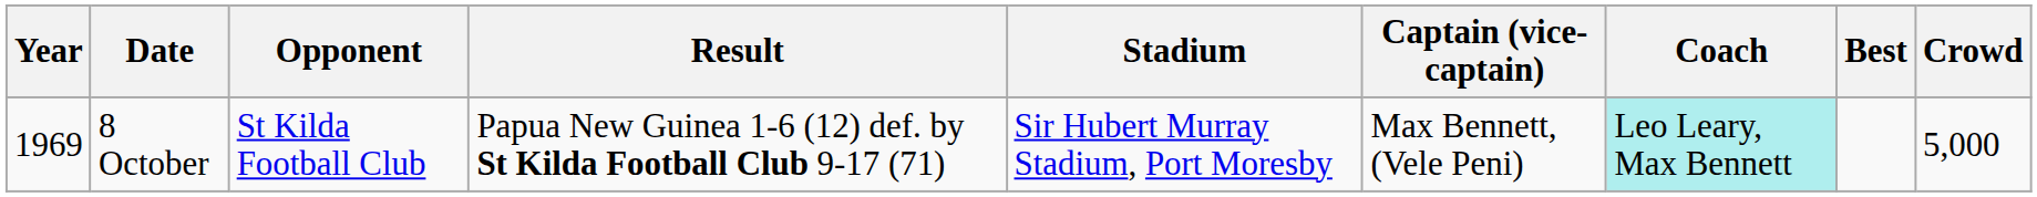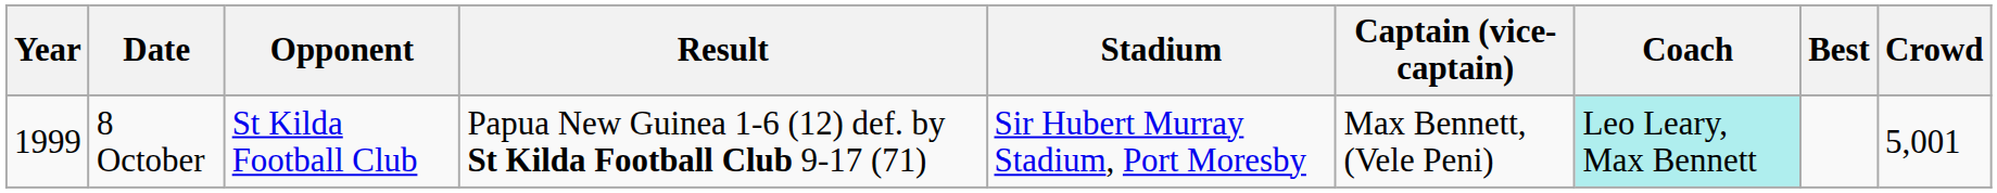 <table class="wikitable sortable" style="width: 75%; margin: 0 auto 0 auto;">
 <tr>
 <th>Year</th>
 <th>Date</th>
 <th>Opponent</th>
 <th>Result</th>
 <th>Stadium</th>
 <th>Captain (vice-captain)</th>
 <th>Coach</th>
 <th>Best</th>
 <th>Crowd</th>
 </tr>
 <tr>
-<td>1969</td>
+<td>1999</td>
 <td>8 October</td>
 <td><a href='#'>St Kilda Football Club</a></td>
 <td> Papua New Guinea 1-6 (12) def. by <strong>St Kilda Football Club</strong> 9-17 (71)</td>
 <td><a href='#'>Sir Hubert Murray Stadium</a>, <a href='#'>Port Moresby</a></td>
 <td>Max Bennett, (Vele Peni)</td>
 <td style="background: paleturquoise;">Leo Leary, Max Bennett</td>
 <td></td>
-<td>5,000</td>
+<td>5,001</td>
 </tr>
 </table>
